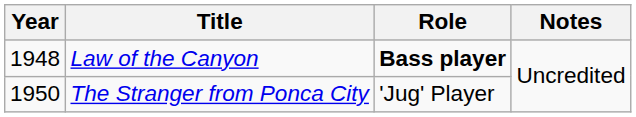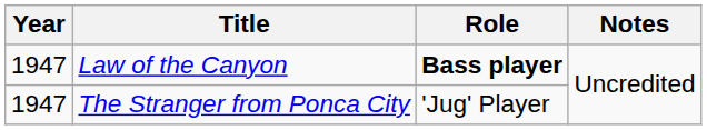 <table class="wikitable sortable">
 <tr>
 <th>Year</th>
 <th>Title</th>
 <th>Role</th>
 <th>Notes</th>
 </tr>
 <tr>
-<td>1948</td>
+<td>1947</td>
 <td><em><a href='#'>Law of the Canyon</a></em></td>
 <td><strong>Bass player</strong></td>
 <td rowspan="2">Uncredited</td>
 </tr>
 <tr>
-<td>1950</td>
+<td>1947</td>
 <td><em><a href='#'>The Stranger from Ponca City</a></em></td>
 <td>'Jug' Player</td>
 </tr>
 </table>
